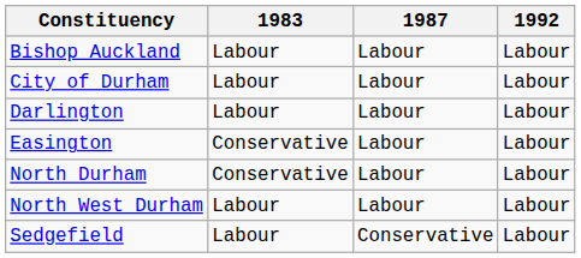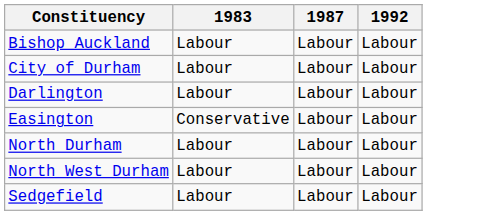 <table class="wikitable">
 <tr>
 <th>Constituency</th>
 <th>1983</th>
 <th>1987</th>
 <th>1992</th>
 </tr>
 <tr>
 <td><a href='#'>Bishop Auckland</a></td>
 <td bgcolor=>Labour</td>
 <td bgcolor=>Labour</td>
 <td bgcolor=>Labour</td>
 </tr>
 <tr>
 <td><a href='#'>City of Durham</a></td>
 <td bgcolor=>Labour</td>
 <td bgcolor=>Labour</td>
 <td bgcolor=>Labour</td>
 </tr>
 <tr>
 <td><a href='#'>Darlington</a></td>
 <td bgcolor=>Labour</td>
 <td bgcolor=>Labour</td>
 <td bgcolor=>Labour</td>
 </tr>
 <tr>
 <td><a href='#'>Easington</a></td>
 <td bgcolor=>Conservative</td>
 <td bgcolor=>Labour</td>
 <td bgcolor=>Labour</td>
 </tr>
 <tr>
 <td><a href='#'>North Durham</a></td>
-<td bgcolor=>Conservative</td>
+<td bgcolor=>Labour</td>
 <td bgcolor=>Labour</td>
 <td bgcolor=>Labour</td>
 </tr>
 <tr>
 <td><a href='#'>North West Durham</a></td>
 <td bgcolor=>Labour</td>
 <td bgcolor=>Labour</td>
 <td bgcolor=>Labour</td>
 </tr>
 <tr>
 <td><a href='#'>Sedgefield</a></td>
 <td bgcolor=>Labour</td>
-<td bgcolor=>Conservative</td>
+<td bgcolor=>Labour</td>
 <td bgcolor=>Labour</td>
 </tr>
 </table>
